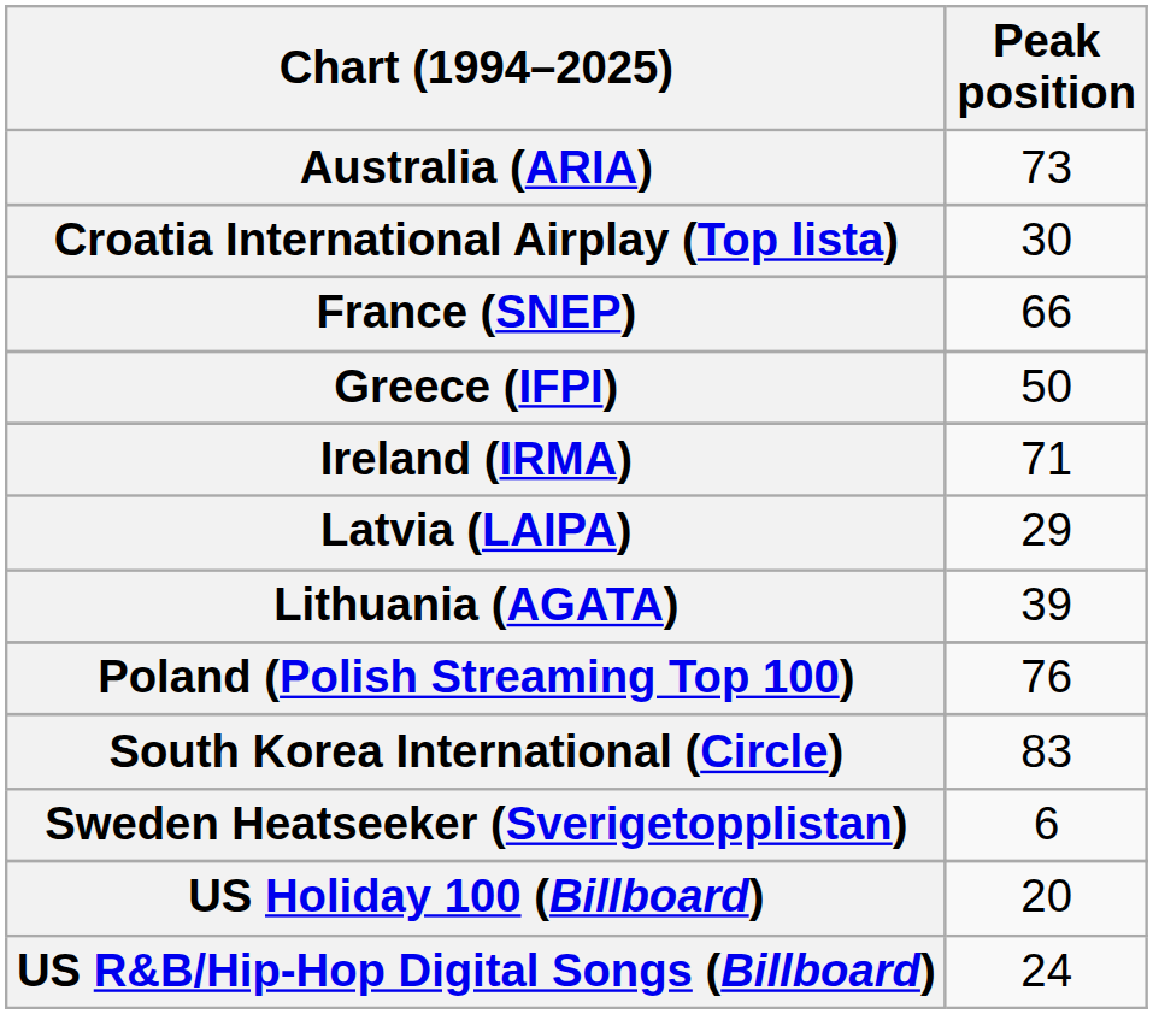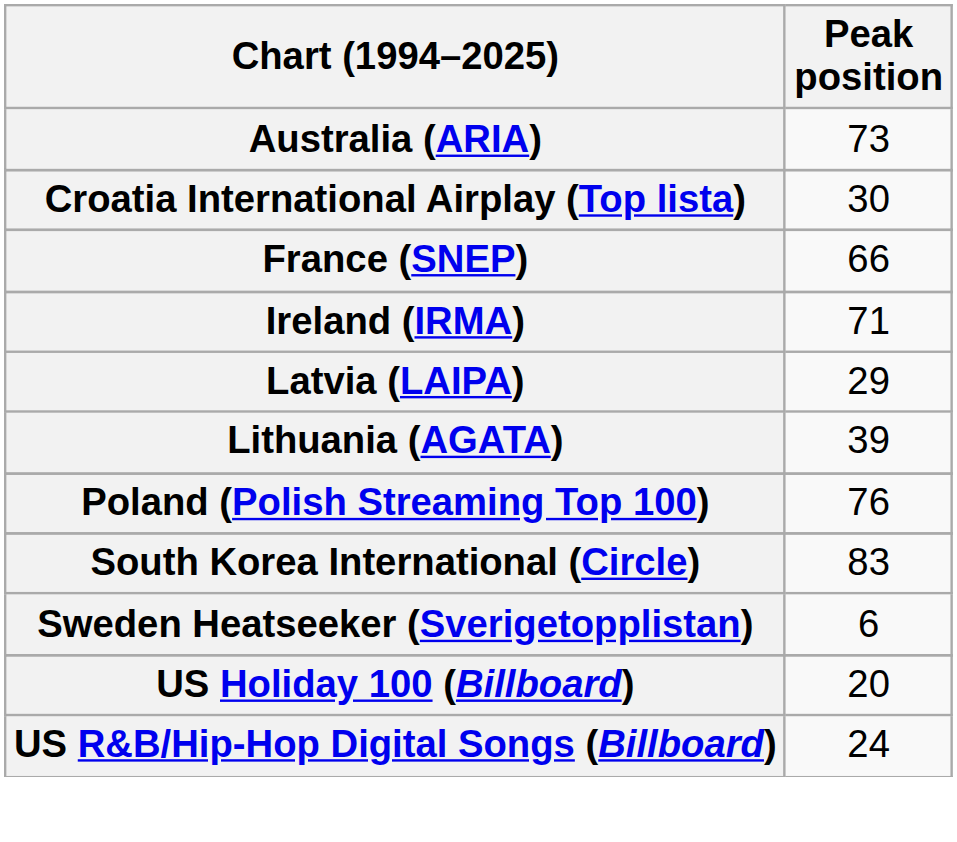 <table class="wikitable sortable plainrowheaders" style="text-align:center">
 <tr>
 <th scope="col">Chart (1994–2025)</th>
 <th scope="col">Peak<br>position</th>
 </tr>
 <tr>
 <th scope="row">Australia (<a href='#'>ARIA</a>)</th>
 <td>73</td>
 </tr>
 <tr>
 </tr>
 <tr>
 <th scope="row">Croatia International Airplay (<a href='#'>Top lista</a>)</th>
 <td>30</td>
 </tr>
 <tr>
 </tr>
 <tr>
 <th scope="row">France (<a href='#'>SNEP</a>)</th>
 <td>66</td>
 </tr>
 <tr>
-</tr>
-<tr>
-<th scope="row">Greece (<a href='#'>IFPI</a>)</th>
-<td>50</td>
 </tr>
 <tr>
 </tr>
 <tr>
 <th scope="row">Ireland (<a href='#'>IRMA</a>)</th>
 <td>71</td>
 </tr>
 <tr>
 <th scope="row">Latvia (<a href='#'>LAIPA</a>)</th>
 <td>29</td>
 </tr>
 <tr>
 <th scope="row">Lithuania (<a href='#'>AGATA</a>)</th>
 <td>39</td>
 </tr>
 <tr>
 </tr>
 <tr>
 </tr>
 <tr>
 <th scope="row">Poland (<a href='#'>Polish Streaming Top 100</a>)</th>
 <td>76</td>
 </tr>
 <tr>
 </tr>
 <tr>
 </tr>
 <tr>
 <th scope="row">South Korea International (<a href='#'>Circle</a>)</th>
 <td align="center">83</td>
 </tr>
 <tr>
 <th scope="row">Sweden Heatseeker (<a href='#'>Sverigetopplistan</a>)</th>
 <td style="text-align:center;">6</td>
 </tr>
 <tr>
 </tr>
 <tr>
 </tr>
 <tr>
 </tr>
 <tr>
 <th scope="row">US <a href='#'>Holiday 100</a> (<em><a href='#'>Billboard</a></em>)</th>
 <td>20</td>
 </tr>
 <tr>
 <th scope="row">US <a href='#'>R&B/Hip-Hop Digital Songs</a> (<em><a href='#'>Billboard</a></em>)</th>
 <td>24</td>
 </tr>
 </table>
